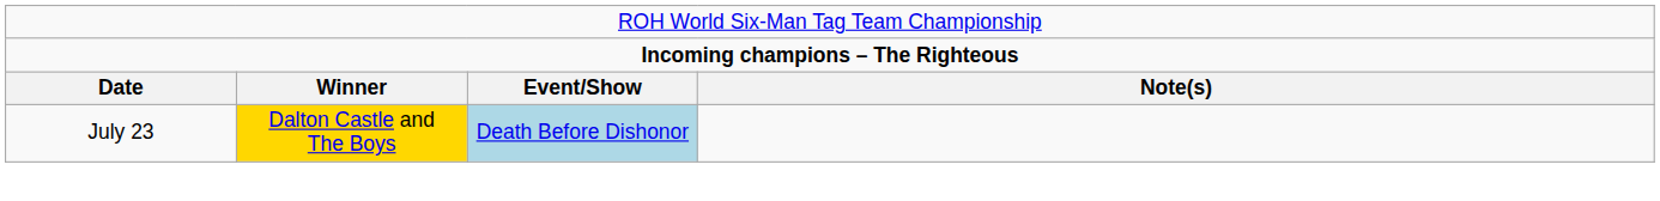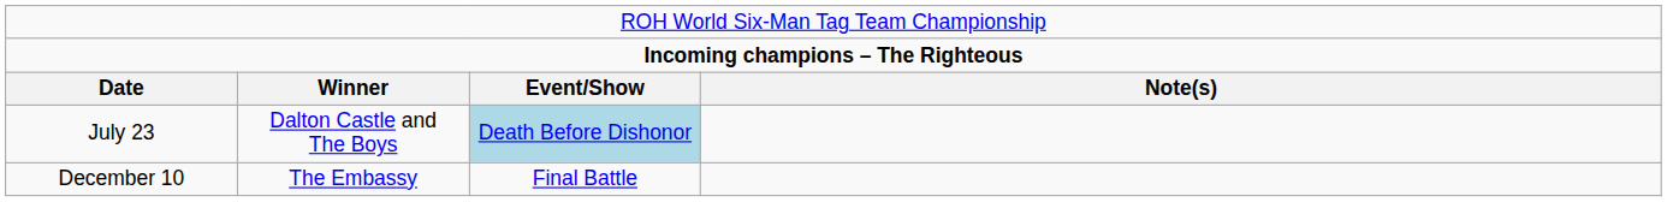 <table class="wikitable" style="text-align:center; width:100%;">
 <tr>
 <td colspan="4" style="text-align: center;"><a href='#'>ROH World Six-Man Tag Team Championship</a></td>
 </tr>
 <tr>
 <td colspan="4" style="text-align: center;"><strong>Incoming champions – The Righteous </strong></td>
 </tr>
 <tr>
 <th width=14%>Date</th>
 <th width=14%>Winner</th>
 <th width=14%>Event/Show</th>
 <th width=58%>Note(s)</th>
 </tr>
 <tr>
 <td>July 23</td>
-<td style="background: gold;"><a href='#'>Dalton Castle</a> and <br><a href='#'>The Boys</a><br></td>
+<td><a href='#'>Dalton Castle</a> and <br><a href='#'>The Boys</a><br></td>
 <td style="background: lightblue;"><a href='#'>Death Before Dishonor</a></td>
 <td></td>
 </tr>
+<tr>
+<td>December 10</td>
+<td><a href='#'>The Embassy</a><br></td>
+<td><a href='#'>Final Battle</a></td>
+<td></td>
+</tr>
 </table>
